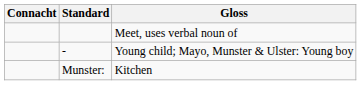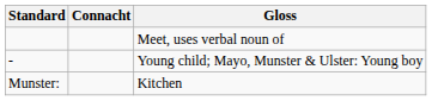 <table class="wikitable">
 <tr>
+<th>Standard</th>
 <th>Connacht</th>
-<th>Standard</th>
 <th>Gloss</th>
 </tr>
 <tr>
 <td></td>
 <td></td>
 <td>Meet, uses verbal noun of </td>
 </tr>
 <tr>
+<td>-</td>
 <td></td>
-<td>-</td>
 <td>Young child; Mayo, Munster & Ulster: Young boy</td>
 </tr>
 <tr>
+<td>Munster: </td>
 <td></td>
-<td>Munster: </td>
 <td>Kitchen</td>
 </tr>
 </table>
